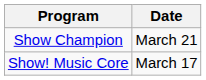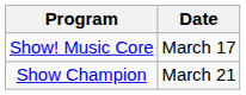 <table class="wikitable" style="text-align:center">
 <tr>
 <th>Program</th>
 <th>Date</th>
 </tr>
 <tr>
+<td><a href='#'>Show! Music Core</a></td>
+<td>March 17</td>
+</tr>
+<tr>
 <td><a href='#'>Show Champion</a></td>
 <td>March 21</td>
 </tr>
-<tr>
-<td><a href='#'>Show! Music Core</a></td>
-<td>March 17</td>
-</tr>
 </table>
